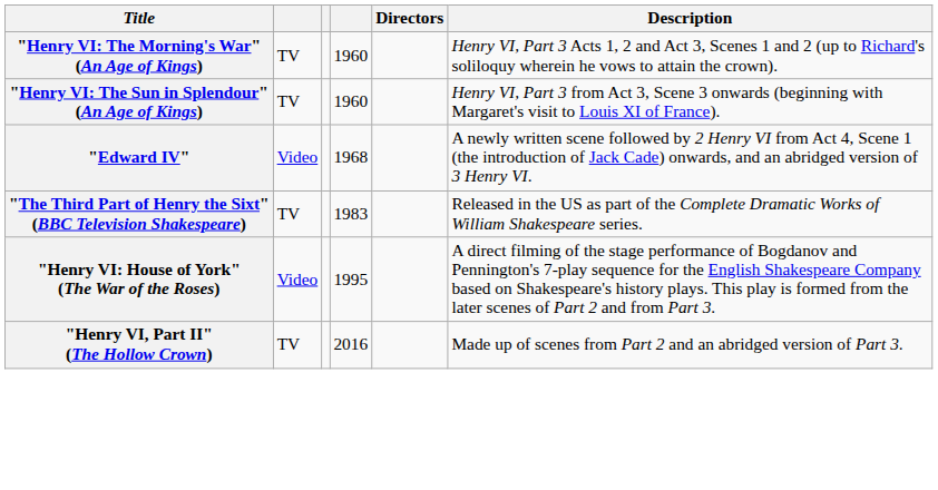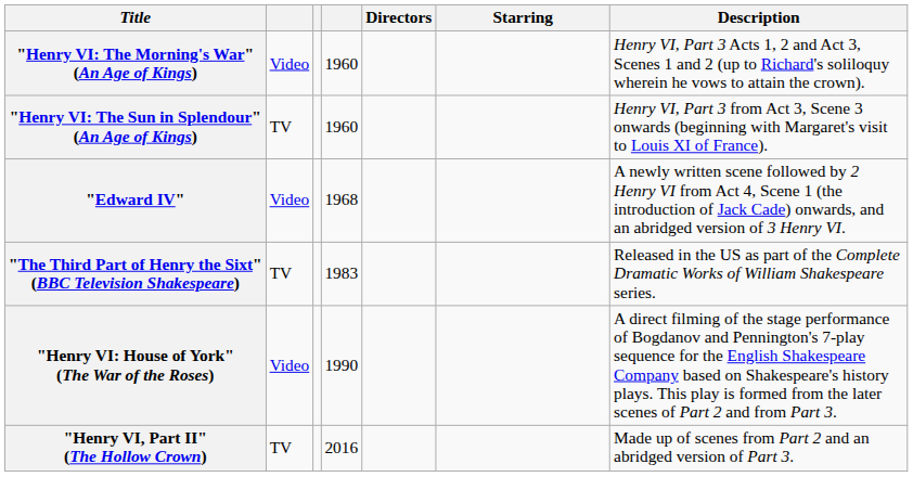 <table class="wikitable sortable">
 <tr>
 <th scope="col"><em>Title</em></th>
 <th scope="col"></th>
 <th scope="col"></th>
 <th scope="col"></th>
 <th scope="col" class="unsortable">Directors</th>
+<th scope="col" class="unsortable" style="min-width: 10em">Starring</th>
 <th scope="col" class="unsortable" style="min-width: 15em">Description</th>
 </tr>
 <tr>
 <th scope="row" style="white-space: nowrap">"<a href='#'>Henry VI: The Morning's War</a>"<br>(<em><a href='#'>An Age of Kings</a></em>)</th>
-<td>TV</td>
+<td><a href='#'>Video</a></td>
 <td></td>
 <td>1960</td>
+<td></td>
 <td></td>
 <td><em>Henry VI, Part 3</em> Acts 1, 2 and Act 3, Scenes 1 and 2 (up to <a href='#'>Richard</a>'s soliloquy wherein he vows to attain the crown).</td>
 </tr>
 <tr>
 <th scope="row" style="white-space: nowrap">"<a href='#'>Henry VI: The Sun in Splendour</a>"<br>(<em><a href='#'>An Age of Kings</a></em>)</th>
 <td>TV</td>
 <td></td>
 <td>1960</td>
 <td></td>
+<td></td>
 <td><em>Henry VI, Part 3</em> from Act 3, Scene 3 onwards (beginning with Margaret's visit to <a href='#'>Louis XI of France</a>).</td>
 </tr>
 <tr>
 <th scope="row" style="white-space: nowrap">"<a href='#'>Edward IV</a>"<br></th>
 <td><a href='#'>Video</a></td>
 <td></td>
 <td>1968</td>
+<td></td>
 <td></td>
 <td>A newly written scene followed by <em>2 Henry VI</em> from Act 4, Scene 1 (the introduction of <a href='#'>Jack Cade</a>) onwards, and an abridged version of <em>3 Henry VI</em>.</td>
 </tr>
 <tr>
 <th scope="row" style="white-space: nowrap">"<a href='#'>The Third Part of Henry the Sixt</a>"<br>(<em><a href='#'>BBC Television Shakespeare</a></em>)</th>
 <td>TV</td>
 <td></td>
 <td>1983</td>
 <td></td>
+<td></td>
 <td>Released in the US as part of the <em>Complete Dramatic Works of William Shakespeare</em> series.</td>
 </tr>
 <tr>
 <th scope="row" style="white-space: nowrap">"Henry VI: House of York"<br>(<em>The War of the Roses</em>)</th>
 <td><a href='#'>Video</a></td>
 <td></td>
-<td>1995</td>
+<td>1990</td>
+<td></td>
 <td></td>
 <td>A direct filming of the stage performance of Bogdanov and Pennington's 7-play sequence for the <a href='#'>English Shakespeare Company</a> based on Shakespeare's history plays. This play is formed from the later scenes of <em>Part 2</em> and from <em>Part 3</em>.</td>
 </tr>
 <tr>
 <th scope="row" style="white-space: nowrap">"Henry VI, Part II"<br>(<em><a href='#'>The Hollow Crown</a></em>)</th>
 <td>TV</td>
 <td></td>
 <td>2016</td>
 <td></td>
+<td></td>
 <td>Made up of scenes from <em>Part 2</em> and an abridged version of <em>Part 3</em>.</td>
 </tr>
 </table>
